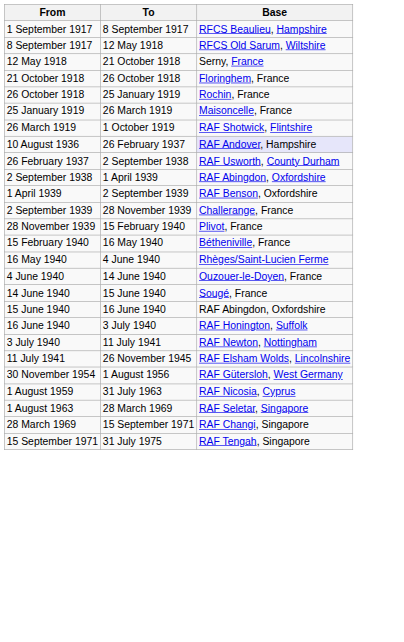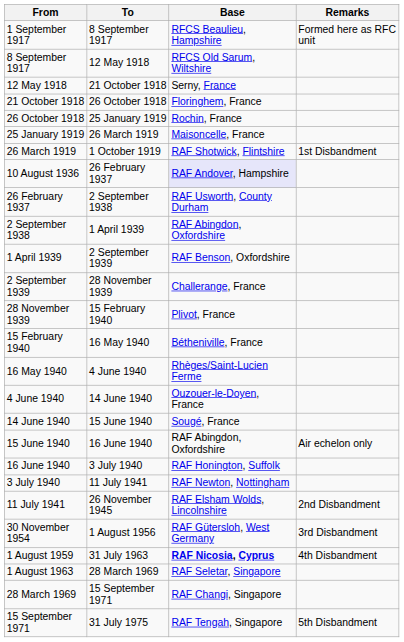 <table class="wikitable">
 <tr>
 <th>From</th>
 <th>To</th>
 <th>Base</th>
+<th>Remarks</th>
 </tr>
 <tr>
 <td>1 September 1917</td>
 <td>8 September 1917</td>
 <td><a href='#'>RFCS Beaulieu</a>, <a href='#'>Hampshire</a></td>
+<td>Formed here as RFC unit</td>
 </tr>
 <tr>
 <td>8 September 1917</td>
 <td>12 May 1918</td>
 <td><a href='#'>RFCS Old Sarum</a>, <a href='#'>Wiltshire</a></td>
+<td></td>
 </tr>
 <tr>
 <td>12 May 1918</td>
 <td>21 October 1918</td>
 <td>Serny, <a href='#'>France</a></td>
+<td></td>
 </tr>
 <tr>
 <td>21 October 1918</td>
 <td>26 October 1918</td>
 <td><a href='#'>Floringhem</a>, France</td>
+<td></td>
 </tr>
 <tr>
 <td>26 October 1918</td>
 <td>25 January 1919</td>
 <td><a href='#'>Rochin</a>, France</td>
+<td></td>
 </tr>
 <tr>
 <td>25 January 1919</td>
 <td>26 March 1919</td>
 <td><a href='#'>Maisoncelle</a>, France</td>
+<td></td>
 </tr>
 <tr>
 <td>26 March 1919</td>
 <td>1 October 1919</td>
 <td><a href='#'>RAF Shotwick</a>, <a href='#'>Flintshire</a></td>
+<td>1st Disbandment</td>
 </tr>
 <tr>
 <td>10 August 1936</td>
 <td>26 February 1937</td>
 <td style="background: lavender;"><a href='#'>RAF Andover</a>, Hampshire</td>
+<td></td>
 </tr>
 <tr>
 <td>26 February 1937</td>
 <td>2 September 1938</td>
 <td><a href='#'>RAF Usworth</a>, <a href='#'>County Durham</a></td>
+<td></td>
 </tr>
 <tr>
 <td>2 September 1938</td>
 <td>1 April 1939</td>
 <td><a href='#'>RAF Abingdon</a>, <a href='#'>Oxfordshire</a></td>
+<td></td>
 </tr>
 <tr>
 <td>1 April 1939</td>
 <td>2 September 1939</td>
 <td><a href='#'>RAF Benson</a>, Oxfordshire</td>
+<td></td>
 </tr>
 <tr>
 <td>2 September 1939</td>
 <td>28 November 1939</td>
 <td><a href='#'>Challerange</a>, France</td>
+<td></td>
 </tr>
 <tr>
 <td>28 November 1939</td>
 <td>15 February 1940</td>
 <td><a href='#'>Plivot</a>, France</td>
+<td></td>
 </tr>
 <tr>
 <td>15 February 1940</td>
 <td>16 May 1940</td>
 <td><a href='#'>Bétheniville</a>, France</td>
+<td></td>
 </tr>
 <tr>
 <td>16 May 1940</td>
 <td>4 June 1940</td>
 <td><a href='#'>Rhèges/Saint-Lucien Ferme</a></td>
+<td></td>
 </tr>
 <tr>
 <td>4 June 1940</td>
 <td>14 June 1940</td>
 <td><a href='#'>Ouzouer-le-Doyen</a>, France</td>
+<td></td>
 </tr>
 <tr>
 <td>14 June 1940</td>
 <td>15 June 1940</td>
 <td><a href='#'>Sougé</a>, France</td>
+<td></td>
 </tr>
 <tr>
 <td>15 June 1940</td>
 <td>16 June 1940</td>
 <td>RAF Abingdon, Oxfordshire</td>
+<td>Air echelon only</td>
 </tr>
 <tr>
 <td>16 June 1940</td>
 <td>3 July 1940</td>
 <td><a href='#'>RAF Honington</a>, <a href='#'>Suffolk</a></td>
+<td></td>
 </tr>
 <tr>
 <td>3 July 1940</td>
 <td>11 July 1941</td>
 <td><a href='#'>RAF Newton</a>, <a href='#'>Nottingham</a></td>
+<td></td>
 </tr>
 <tr>
 <td>11 July 1941</td>
 <td>26 November 1945</td>
 <td><a href='#'>RAF Elsham Wolds</a>, <a href='#'>Lincolnshire</a></td>
+<td>2nd Disbandment</td>
 </tr>
 <tr>
 <td>30 November 1954</td>
 <td>1 August 1956</td>
 <td><a href='#'>RAF Gütersloh</a>, <a href='#'>West Germany</a></td>
+<td>3rd Disbandment</td>
 </tr>
 <tr>
 <td>1 August 1959</td>
 <td>31 July 1963</td>
-<td><a href='#'>RAF Nicosia</a>, <a href='#'>Cyprus</a></td>
+<td><strong><a href='#'>RAF Nicosia</a>, <a href='#'>Cyprus</a></strong></td>
+<td>4th Disbandment</td>
 </tr>
 <tr>
 <td>1 August 1963</td>
 <td>28 March 1969</td>
 <td><a href='#'>RAF Seletar</a>, <a href='#'>Singapore</a></td>
+<td></td>
 </tr>
 <tr>
 <td>28 March 1969</td>
 <td>15 September 1971</td>
 <td><a href='#'>RAF Changi</a>, Singapore</td>
+<td></td>
 </tr>
 <tr>
 <td>15 September 1971</td>
 <td>31 July 1975</td>
 <td><a href='#'>RAF Tengah</a>, Singapore</td>
+<td>5th Disbandment</td>
 </tr>
 </table>
